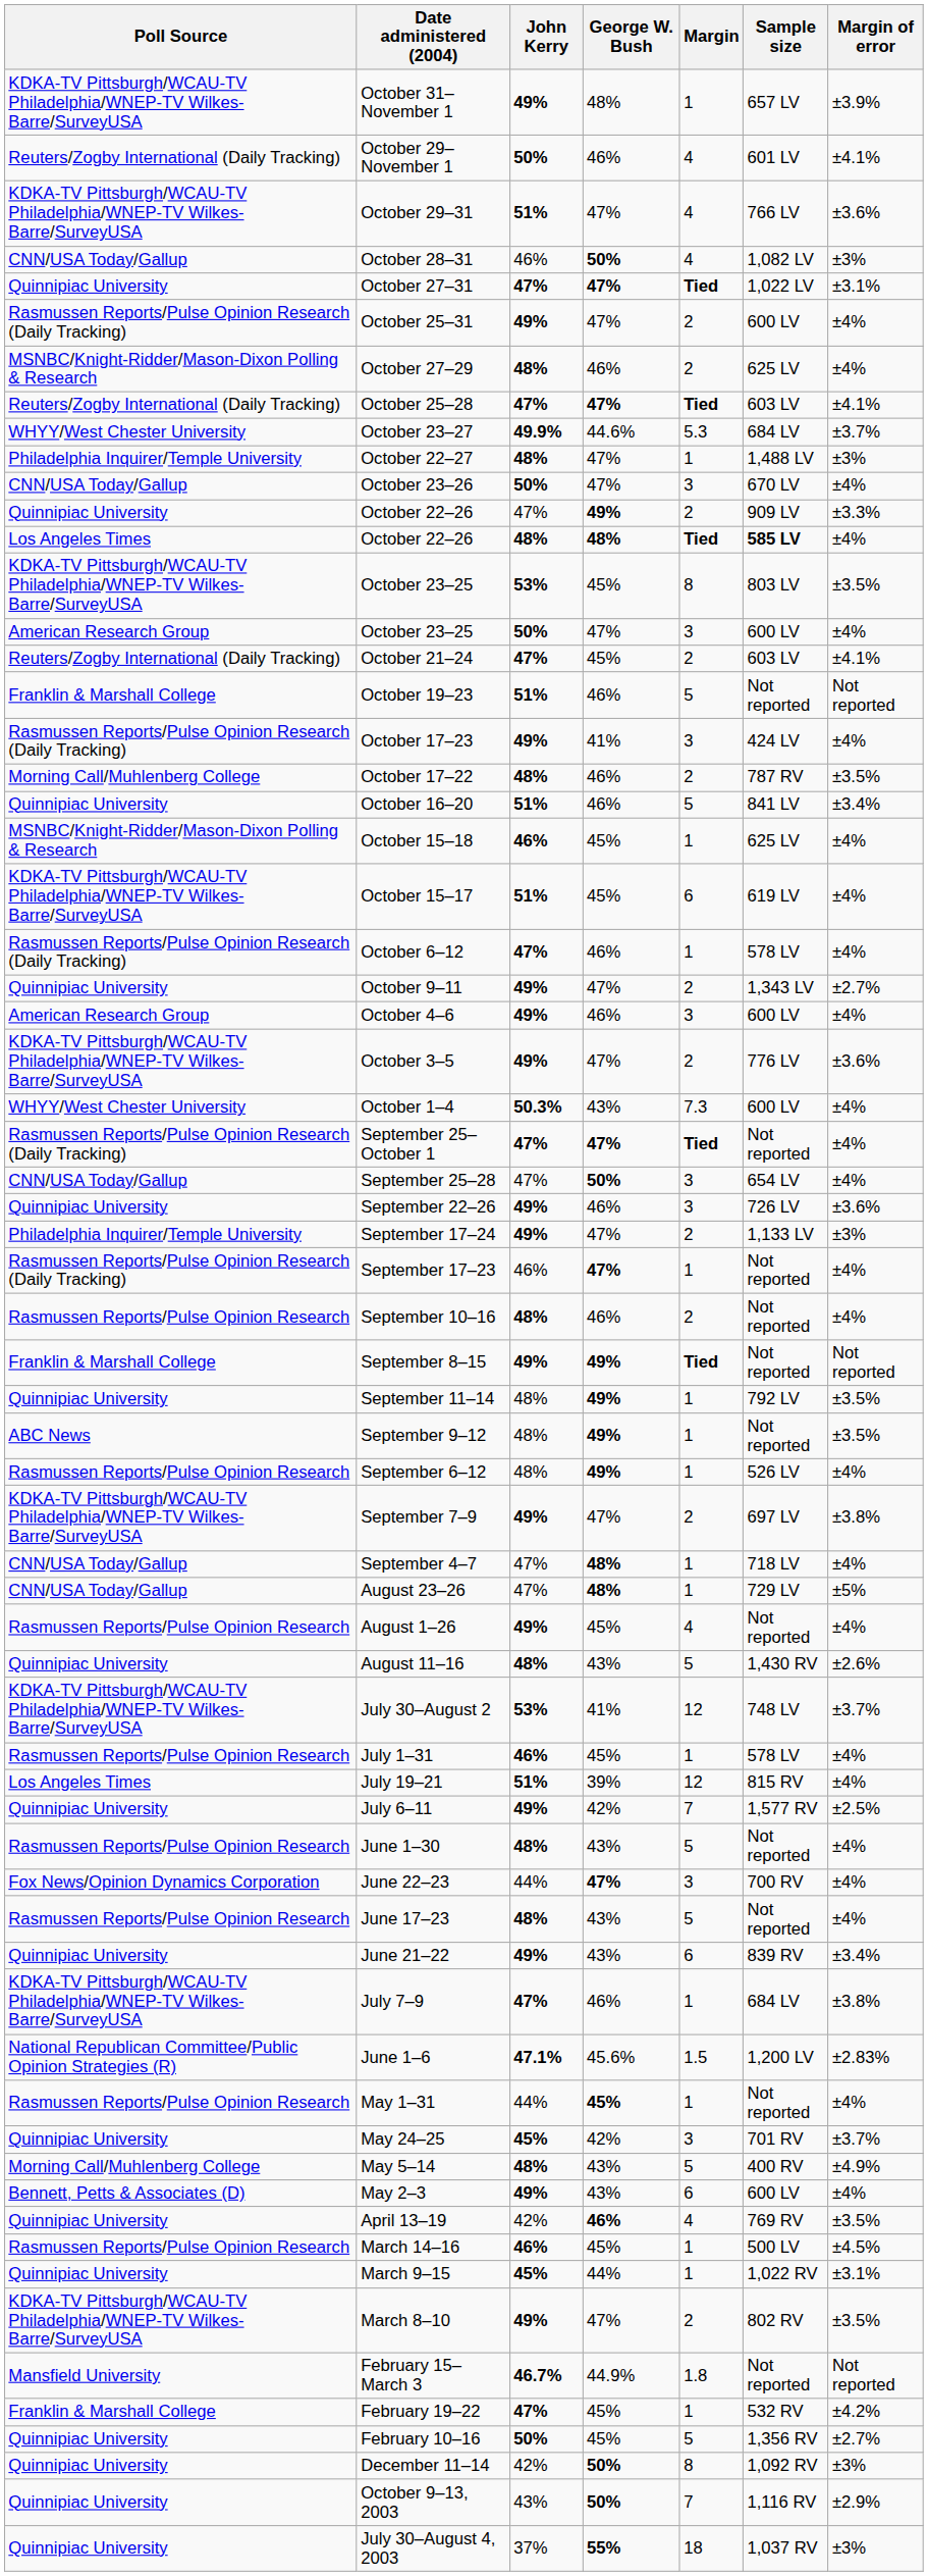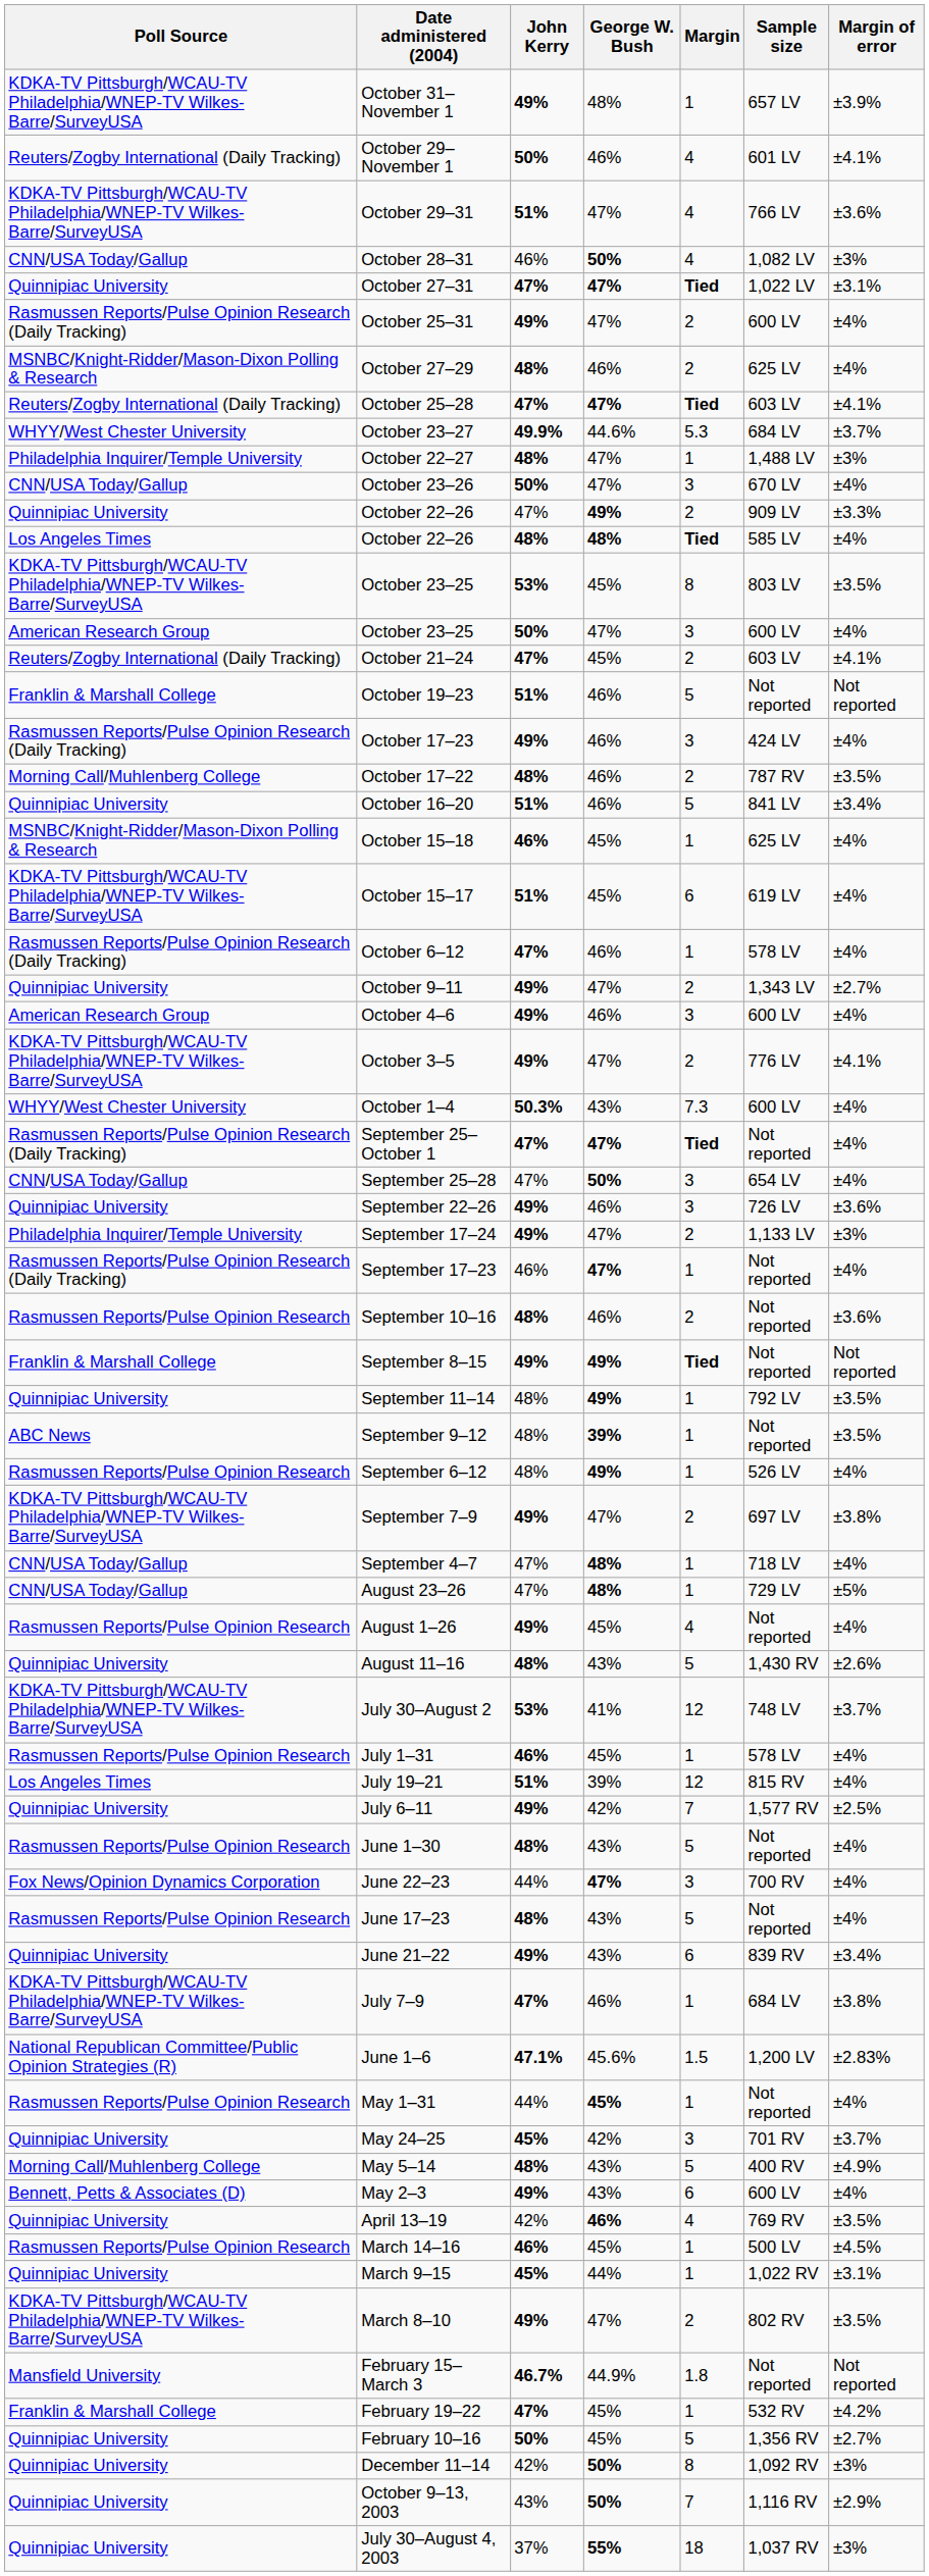 <table class="wikitable">
 <tr>
 <th>Poll Source</th>
 <th>Date administered (2004)</th>
 <th>John Kerry</th>
 <th>George W. Bush</th>
 <th>Margin</th>
 <th>Sample size</th>
 <th>Margin of error</th>
 </tr>
 <tr>
 <td><a href='#'>KDKA-TV Pittsburgh</a>/<a href='#'>WCAU-TV Philadelphia</a>/<a href='#'>WNEP-TV Wilkes-Barre</a>/<a href='#'>SurveyUSA</a></td>
 <td>October 31–November 1</td>
 <td><strong>49%</strong></td>
 <td>48%</td>
 <td>1</td>
 <td>657 LV</td>
 <td>±3.9%</td>
 </tr>
 <tr>
 <td><a href='#'>Reuters</a>/<a href='#'>Zogby International</a> (Daily Tracking)</td>
 <td>October 29–November 1</td>
 <td><strong>50%</strong></td>
 <td>46%</td>
 <td>4</td>
 <td>601 LV</td>
 <td>±4.1%</td>
 </tr>
 <tr>
 <td><a href='#'>KDKA-TV Pittsburgh</a>/<a href='#'>WCAU-TV Philadelphia</a>/<a href='#'>WNEP-TV Wilkes-Barre</a>/<a href='#'>SurveyUSA</a></td>
 <td>October 29–31</td>
 <td><strong>51%</strong></td>
 <td>47%</td>
 <td>4</td>
 <td>766 LV</td>
 <td>±3.6%</td>
 </tr>
 <tr>
 <td><a href='#'>CNN</a>/<a href='#'>USA Today</a>/<a href='#'>Gallup</a></td>
 <td>October 28–31</td>
 <td>46%</td>
 <td><strong>50%</strong></td>
 <td>4</td>
 <td>1,082 LV</td>
 <td>±3%</td>
 </tr>
 <tr>
 <td><a href='#'>Quinnipiac University</a></td>
 <td>October 27–31</td>
 <td><strong>47%</strong></td>
 <td><strong>47%</strong></td>
 <td><strong>Tied</strong></td>
 <td>1,022 LV</td>
 <td>±3.1%</td>
 </tr>
 <tr>
 <td><a href='#'>Rasmussen Reports</a>/<a href='#'>Pulse Opinion Research</a> (Daily Tracking)</td>
 <td>October 25–31</td>
 <td><strong>49%</strong></td>
 <td>47%</td>
 <td>2</td>
 <td>600 LV</td>
 <td>±4%</td>
 </tr>
 <tr>
 <td><a href='#'>MSNBC</a>/<a href='#'>Knight-Ridder</a>/<a href='#'>Mason-Dixon Polling & Research</a></td>
 <td>October 27–29</td>
 <td><strong>48%</strong></td>
 <td>46%</td>
 <td>2</td>
 <td>625 LV</td>
 <td>±4%</td>
 </tr>
 <tr>
 <td><a href='#'>Reuters</a>/<a href='#'>Zogby International</a> (Daily Tracking)</td>
 <td>October 25–28</td>
 <td><strong>47%</strong></td>
 <td><strong>47%</strong></td>
 <td><strong>Tied</strong></td>
 <td>603 LV</td>
 <td>±4.1%</td>
 </tr>
 <tr>
 <td><a href='#'>WHYY</a>/<a href='#'>West Chester University</a></td>
 <td>October 23–27</td>
 <td><strong>49.9%</strong></td>
 <td>44.6%</td>
 <td>5.3</td>
 <td>684 LV</td>
 <td>±3.7%</td>
 </tr>
 <tr>
 <td><a href='#'>Philadelphia Inquirer</a>/<a href='#'>Temple University</a></td>
 <td>October 22–27</td>
 <td><strong>48%</strong></td>
 <td>47%</td>
 <td>1</td>
 <td>1,488 LV</td>
 <td>±3%</td>
 </tr>
 <tr>
 <td><a href='#'>CNN</a>/<a href='#'>USA Today</a>/<a href='#'>Gallup</a></td>
 <td>October 23–26</td>
 <td><strong>50%</strong></td>
 <td>47%</td>
 <td>3</td>
 <td>670 LV</td>
 <td>±4%</td>
 </tr>
 <tr>
 <td><a href='#'>Quinnipiac University</a></td>
 <td>October 22–26</td>
 <td>47%</td>
 <td><strong>49%</strong></td>
 <td>2</td>
 <td>909 LV</td>
 <td>±3.3%</td>
 </tr>
 <tr>
 <td><a href='#'>Los Angeles Times</a></td>
 <td>October 22–26</td>
 <td><strong>48%</strong></td>
 <td><strong>48%</strong></td>
 <td><strong>Tied</strong></td>
-<td><strong>585 LV</strong></td>
+<td>585 LV</td>
 <td>±4%</td>
 </tr>
 <tr>
 <td><a href='#'>KDKA-TV Pittsburgh</a>/<a href='#'>WCAU-TV Philadelphia</a>/<a href='#'>WNEP-TV Wilkes-Barre</a>/<a href='#'>SurveyUSA</a></td>
 <td>October 23–25</td>
 <td><strong>53%</strong></td>
 <td>45%</td>
 <td>8</td>
 <td>803 LV</td>
 <td>±3.5%</td>
 </tr>
 <tr>
 <td><a href='#'>American Research Group</a></td>
 <td>October 23–25</td>
 <td><strong>50%</strong></td>
 <td>47%</td>
 <td>3</td>
 <td>600 LV</td>
 <td>±4%</td>
 </tr>
 <tr>
 <td><a href='#'>Reuters</a>/<a href='#'>Zogby International</a> (Daily Tracking)</td>
 <td>October 21–24</td>
 <td><strong>47%</strong></td>
 <td>45%</td>
 <td>2</td>
 <td>603 LV</td>
 <td>±4.1%</td>
 </tr>
 <tr>
 <td><a href='#'>Franklin & Marshall College</a></td>
 <td>October 19–23</td>
 <td><strong>51%</strong></td>
 <td>46%</td>
 <td>5</td>
 <td>Not reported</td>
 <td>Not reported</td>
 </tr>
 <tr>
 <td><a href='#'>Rasmussen Reports</a>/<a href='#'>Pulse Opinion Research</a> (Daily Tracking)</td>
 <td>October 17–23</td>
 <td><strong>49%</strong></td>
-<td>41%</td>
+<td>46%</td>
 <td>3</td>
 <td>424 LV</td>
 <td>±4%</td>
 </tr>
 <tr>
 <td><a href='#'>Morning Call</a>/<a href='#'>Muhlenberg College</a></td>
 <td>October 17–22</td>
 <td><strong>48%</strong></td>
 <td>46%</td>
 <td>2</td>
 <td>787 RV</td>
 <td>±3.5%</td>
 </tr>
 <tr>
 <td><a href='#'>Quinnipiac University</a></td>
 <td>October 16–20</td>
 <td><strong>51%</strong></td>
 <td>46%</td>
 <td>5</td>
 <td>841 LV</td>
 <td>±3.4%</td>
 </tr>
 <tr>
 <td><a href='#'>MSNBC</a>/<a href='#'>Knight-Ridder</a>/<a href='#'>Mason-Dixon Polling & Research</a></td>
 <td>October 15–18</td>
 <td><strong>46%</strong></td>
 <td>45%</td>
 <td>1</td>
 <td>625 LV</td>
 <td>±4%</td>
 </tr>
 <tr>
 <td><a href='#'>KDKA-TV Pittsburgh</a>/<a href='#'>WCAU-TV Philadelphia</a>/<a href='#'>WNEP-TV Wilkes-Barre</a>/<a href='#'>SurveyUSA</a></td>
 <td>October 15–17</td>
 <td><strong>51%</strong></td>
 <td>45%</td>
 <td>6</td>
 <td>619 LV</td>
 <td>±4%</td>
 </tr>
 <tr>
 <td><a href='#'>Rasmussen Reports</a>/<a href='#'>Pulse Opinion Research</a> (Daily Tracking)</td>
 <td>October 6–12</td>
 <td><strong>47%</strong></td>
 <td>46%</td>
 <td>1</td>
 <td>578 LV</td>
 <td>±4%</td>
 </tr>
 <tr>
 <td><a href='#'>Quinnipiac University</a></td>
 <td>October 9–11</td>
 <td><strong>49%</strong></td>
 <td>47%</td>
 <td>2</td>
 <td>1,343 LV</td>
 <td>±2.7%</td>
 </tr>
 <tr>
 <td><a href='#'>American Research Group</a></td>
 <td>October 4–6</td>
 <td><strong>49%</strong></td>
 <td>46%</td>
 <td>3</td>
 <td>600 LV</td>
 <td>±4%</td>
 </tr>
 <tr>
 <td><a href='#'>KDKA-TV Pittsburgh</a>/<a href='#'>WCAU-TV Philadelphia</a>/<a href='#'>WNEP-TV Wilkes-Barre</a>/<a href='#'>SurveyUSA</a></td>
 <td>October 3–5</td>
 <td><strong>49%</strong></td>
 <td>47%</td>
 <td>2</td>
 <td>776 LV</td>
-<td>±3.6%</td>
+<td>±4.1%</td>
 </tr>
 <tr>
 <td><a href='#'>WHYY</a>/<a href='#'>West Chester University</a></td>
 <td>October 1–4</td>
 <td><strong>50.3%</strong></td>
 <td>43%</td>
 <td>7.3</td>
 <td>600 LV</td>
 <td>±4%</td>
 </tr>
 <tr>
 <td><a href='#'>Rasmussen Reports</a>/<a href='#'>Pulse Opinion Research</a> (Daily Tracking)</td>
 <td>September 25–October 1</td>
 <td><strong>47%</strong></td>
 <td><strong>47%</strong></td>
 <td><strong>Tied</strong></td>
 <td>Not reported</td>
 <td>±4%</td>
 </tr>
 <tr>
 <td><a href='#'>CNN</a>/<a href='#'>USA Today</a>/<a href='#'>Gallup</a></td>
 <td>September 25–28</td>
 <td>47%</td>
 <td><strong>50%</strong></td>
 <td>3</td>
 <td>654 LV</td>
 <td>±4%</td>
 </tr>
 <tr>
 <td><a href='#'>Quinnipiac University</a></td>
 <td>September 22–26</td>
 <td><strong>49%</strong></td>
 <td>46%</td>
 <td>3</td>
 <td>726 LV</td>
 <td>±3.6%</td>
 </tr>
 <tr>
 <td><a href='#'>Philadelphia Inquirer</a>/<a href='#'>Temple University</a></td>
 <td>September 17–24</td>
 <td><strong>49%</strong></td>
 <td>47%</td>
 <td>2</td>
 <td>1,133 LV</td>
 <td>±3%</td>
 </tr>
 <tr>
 <td><a href='#'>Rasmussen Reports</a>/<a href='#'>Pulse Opinion Research</a> (Daily Tracking)</td>
 <td>September 17–23</td>
 <td>46%</td>
 <td><strong>47%</strong></td>
 <td>1</td>
 <td>Not reported</td>
 <td>±4%</td>
 </tr>
 <tr>
 <td><a href='#'>Rasmussen Reports</a>/<a href='#'>Pulse Opinion Research</a></td>
 <td>September 10–16</td>
 <td><strong>48%</strong></td>
 <td>46%</td>
 <td>2</td>
 <td>Not reported</td>
-<td>±4%</td>
+<td>±3.6%</td>
 </tr>
 <tr>
 <td><a href='#'>Franklin & Marshall College</a></td>
 <td>September 8–15</td>
 <td><strong>49%</strong></td>
 <td><strong>49%</strong></td>
 <td><strong>Tied</strong></td>
 <td>Not reported</td>
 <td>Not reported</td>
 </tr>
 <tr>
 <td><a href='#'>Quinnipiac University</a></td>
 <td>September 11–14</td>
 <td>48%</td>
 <td><strong>49%</strong></td>
 <td>1</td>
 <td>792 LV</td>
 <td>±3.5%</td>
 </tr>
 <tr>
 <td><a href='#'>ABC News</a></td>
 <td>September 9–12</td>
 <td>48%</td>
-<td><strong>49%</strong></td>
+<td><strong>39%</strong></td>
 <td>1</td>
 <td>Not reported</td>
 <td>±3.5%</td>
 </tr>
 <tr>
 <td><a href='#'>Rasmussen Reports</a>/<a href='#'>Pulse Opinion Research</a></td>
 <td>September 6–12</td>
 <td>48%</td>
 <td><strong>49%</strong></td>
 <td>1</td>
 <td>526 LV</td>
 <td>±4%</td>
 </tr>
 <tr>
 <td><a href='#'>KDKA-TV Pittsburgh</a>/<a href='#'>WCAU-TV Philadelphia</a>/<a href='#'>WNEP-TV Wilkes-Barre</a>/<a href='#'>SurveyUSA</a></td>
 <td>September 7–9</td>
 <td><strong>49%</strong></td>
 <td>47%</td>
 <td>2</td>
 <td>697 LV</td>
 <td>±3.8%</td>
 </tr>
 <tr>
 <td><a href='#'>CNN</a>/<a href='#'>USA Today</a>/<a href='#'>Gallup</a></td>
 <td>September 4–7</td>
 <td>47%</td>
 <td><strong>48%</strong></td>
 <td>1</td>
 <td>718 LV</td>
 <td>±4%</td>
 </tr>
 <tr>
 <td><a href='#'>CNN</a>/<a href='#'>USA Today</a>/<a href='#'>Gallup</a></td>
 <td>August 23–26</td>
 <td>47%</td>
 <td><strong>48%</strong></td>
 <td>1</td>
 <td>729 LV</td>
 <td>±5%</td>
 </tr>
 <tr>
 <td><a href='#'>Rasmussen Reports</a>/<a href='#'>Pulse Opinion Research</a></td>
 <td>August 1–26</td>
 <td><strong>49%</strong></td>
 <td>45%</td>
 <td>4</td>
 <td>Not reported</td>
 <td>±4%</td>
 </tr>
 <tr>
 <td><a href='#'>Quinnipiac University</a></td>
 <td>August 11–16</td>
 <td><strong>48%</strong></td>
 <td>43%</td>
 <td>5</td>
 <td>1,430 RV</td>
 <td>±2.6%</td>
 </tr>
 <tr>
 <td><a href='#'>KDKA-TV Pittsburgh</a>/<a href='#'>WCAU-TV Philadelphia</a>/<a href='#'>WNEP-TV Wilkes-Barre</a>/<a href='#'>SurveyUSA</a></td>
 <td>July 30–August 2</td>
 <td><strong>53%</strong></td>
 <td>41%</td>
 <td>12</td>
 <td>748 LV</td>
 <td>±3.7%</td>
 </tr>
 <tr>
 <td><a href='#'>Rasmussen Reports</a>/<a href='#'>Pulse Opinion Research</a></td>
 <td>July 1–31</td>
 <td><strong>46%</strong></td>
 <td>45%</td>
 <td>1</td>
 <td>578 LV</td>
 <td>±4%</td>
 </tr>
 <tr>
 <td><a href='#'>Los Angeles Times</a></td>
 <td>July 19–21</td>
 <td><strong>51%</strong></td>
 <td>39%</td>
 <td>12</td>
 <td>815 RV</td>
 <td>±4%</td>
 </tr>
 <tr>
 <td><a href='#'>Quinnipiac University</a></td>
 <td>July 6–11</td>
 <td><strong>49%</strong></td>
 <td>42%</td>
 <td>7</td>
 <td>1,577 RV</td>
 <td>±2.5%</td>
 </tr>
 <tr>
 <td><a href='#'>Rasmussen Reports</a>/<a href='#'>Pulse Opinion Research</a></td>
 <td>June 1–30</td>
 <td><strong>48%</strong></td>
 <td>43%</td>
 <td>5</td>
 <td>Not reported</td>
 <td>±4%</td>
 </tr>
 <tr>
 <td><a href='#'>Fox News</a>/<a href='#'>Opinion Dynamics Corporation</a></td>
 <td>June 22–23</td>
 <td>44%</td>
 <td><strong>47%</strong></td>
 <td>3</td>
 <td>700 RV</td>
 <td>±4%</td>
 </tr>
 <tr>
 <td><a href='#'>Rasmussen Reports</a>/<a href='#'>Pulse Opinion Research</a></td>
 <td>June 17–23</td>
 <td><strong>48%</strong></td>
 <td>43%</td>
 <td>5</td>
 <td>Not reported</td>
 <td>±4%</td>
 </tr>
 <tr>
 <td><a href='#'>Quinnipiac University</a></td>
 <td>June 21–22</td>
 <td><strong>49%</strong></td>
 <td>43%</td>
 <td>6</td>
 <td>839 RV</td>
 <td>±3.4%</td>
 </tr>
 <tr>
 <td><a href='#'>KDKA-TV Pittsburgh</a>/<a href='#'>WCAU-TV Philadelphia</a>/<a href='#'>WNEP-TV Wilkes-Barre</a>/<a href='#'>SurveyUSA</a></td>
 <td>July 7–9</td>
 <td><strong>47%</strong></td>
 <td>46%</td>
 <td>1</td>
 <td>684 LV</td>
 <td>±3.8%</td>
 </tr>
 <tr>
 <td><a href='#'>National Republican Committee</a>/<a href='#'>Public Opinion Strategies (R)</a></td>
 <td>June 1–6</td>
 <td><strong>47.1%</strong></td>
 <td>45.6%</td>
 <td>1.5</td>
 <td>1,200 LV</td>
 <td>±2.83%</td>
 </tr>
 <tr>
 <td><a href='#'>Rasmussen Reports</a>/<a href='#'>Pulse Opinion Research</a></td>
 <td>May 1–31</td>
 <td>44%</td>
 <td><strong>45%</strong></td>
 <td>1</td>
 <td>Not reported</td>
 <td>±4%</td>
 </tr>
 <tr>
 <td><a href='#'>Quinnipiac University</a></td>
 <td>May 24–25</td>
 <td><strong>45%</strong></td>
 <td>42%</td>
 <td>3</td>
 <td>701 RV</td>
 <td>±3.7%</td>
 </tr>
 <tr>
 <td><a href='#'>Morning Call</a>/<a href='#'>Muhlenberg College</a></td>
 <td>May 5–14</td>
 <td><strong>48%</strong></td>
 <td>43%</td>
 <td>5</td>
 <td>400 RV</td>
 <td>±4.9%</td>
 </tr>
 <tr>
 <td><a href='#'>Bennett, Petts & Associates (D)</a></td>
 <td>May 2–3</td>
 <td><strong>49%</strong></td>
 <td>43%</td>
 <td>6</td>
 <td>600 LV</td>
 <td>±4%</td>
 </tr>
 <tr>
 <td><a href='#'>Quinnipiac University</a></td>
 <td>April 13–19</td>
 <td>42%</td>
 <td><strong>46%</strong></td>
 <td>4</td>
 <td>769 RV</td>
 <td>±3.5%</td>
 </tr>
 <tr>
 <td><a href='#'>Rasmussen Reports</a>/<a href='#'>Pulse Opinion Research</a></td>
 <td>March 14–16</td>
 <td><strong>46%</strong></td>
 <td>45%</td>
 <td>1</td>
 <td>500 LV</td>
 <td>±4.5%</td>
 </tr>
 <tr>
 <td><a href='#'>Quinnipiac University</a></td>
 <td>March 9–15</td>
 <td><strong>45%</strong></td>
 <td>44%</td>
 <td>1</td>
 <td>1,022 RV</td>
 <td>±3.1%</td>
 </tr>
 <tr>
 <td><a href='#'>KDKA-TV Pittsburgh</a>/<a href='#'>WCAU-TV Philadelphia</a>/<a href='#'>WNEP-TV Wilkes-Barre</a>/<a href='#'>SurveyUSA</a></td>
 <td>March 8–10</td>
 <td><strong>49%</strong></td>
 <td>47%</td>
 <td>2</td>
 <td>802 RV</td>
 <td>±3.5%</td>
 </tr>
 <tr>
 <td><a href='#'>Mansfield University</a></td>
 <td>February 15–March 3</td>
 <td><strong>46.7%</strong></td>
 <td>44.9%</td>
 <td>1.8</td>
 <td>Not reported</td>
 <td>Not reported</td>
 </tr>
 <tr>
 <td><a href='#'>Franklin & Marshall College</a></td>
 <td>February 19–22</td>
 <td><strong>47%</strong></td>
 <td>45%</td>
 <td>1</td>
 <td>532 RV</td>
 <td>±4.2%</td>
 </tr>
 <tr>
 <td><a href='#'>Quinnipiac University</a></td>
 <td>February 10–16</td>
 <td><strong>50%</strong></td>
 <td>45%</td>
 <td>5</td>
 <td>1,356 RV</td>
 <td>±2.7%</td>
 </tr>
 <tr>
 <td><a href='#'>Quinnipiac University</a></td>
 <td>December 11–14</td>
 <td>42%</td>
 <td><strong>50%</strong></td>
 <td>8</td>
 <td>1,092 RV</td>
 <td>±3%</td>
 </tr>
 <tr>
 <td><a href='#'>Quinnipiac University</a></td>
 <td>October 9–13, 2003</td>
 <td>43%</td>
 <td><strong>50%</strong></td>
 <td>7</td>
 <td>1,116 RV</td>
 <td>±2.9%</td>
 </tr>
 <tr>
 <td><a href='#'>Quinnipiac University</a></td>
 <td>July 30–August 4, 2003</td>
 <td>37%</td>
 <td><strong>55%</strong></td>
 <td>18</td>
 <td>1,037 RV</td>
 <td>±3%</td>
 </tr>
 </table>
